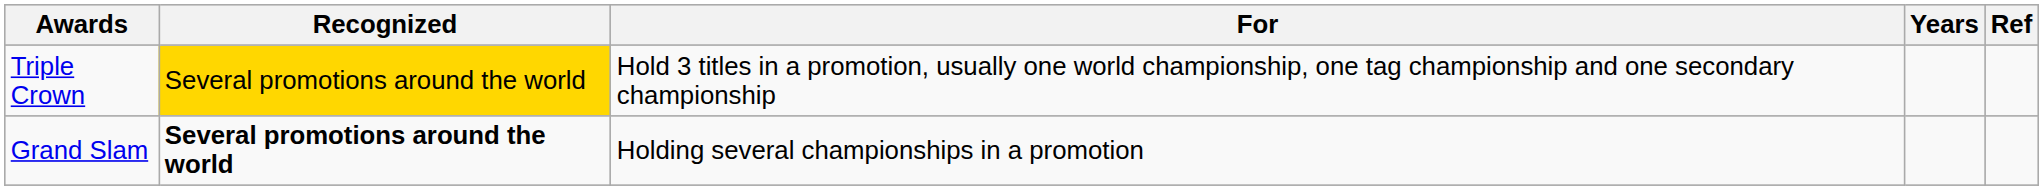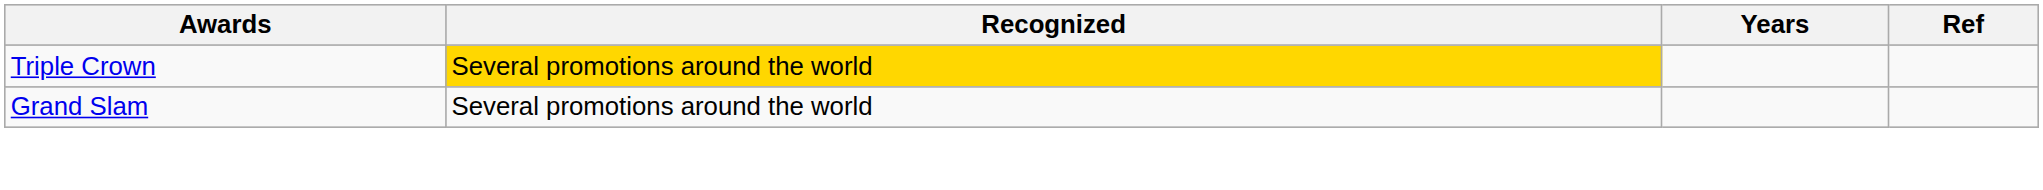 <table class="wikitable" style="width:100%;">
 <tr>
 <th>Awards</th>
 <th>Recognized</th>
-<th>For</th>
 <th>Years</th>
 <th>Ref</th>
 </tr>
 <tr>
 <td><a href='#'>Triple Crown</a></td>
 <td style="background: gold;">Several promotions around the world</td>
-<td>Hold 3 titles in a promotion, usually one world championship, one tag championship and one secondary championship</td>
 <td></td>
 <td></td>
 </tr>
 <tr>
 <td><a href='#'>Grand Slam</a></td>
-<td><strong>Several promotions around the world</strong></td>
-<td>Holding several championships in a promotion</td>
+<td>Several promotions around the world</td>
 <td></td>
 <td></td>
 </tr>
 </table>
